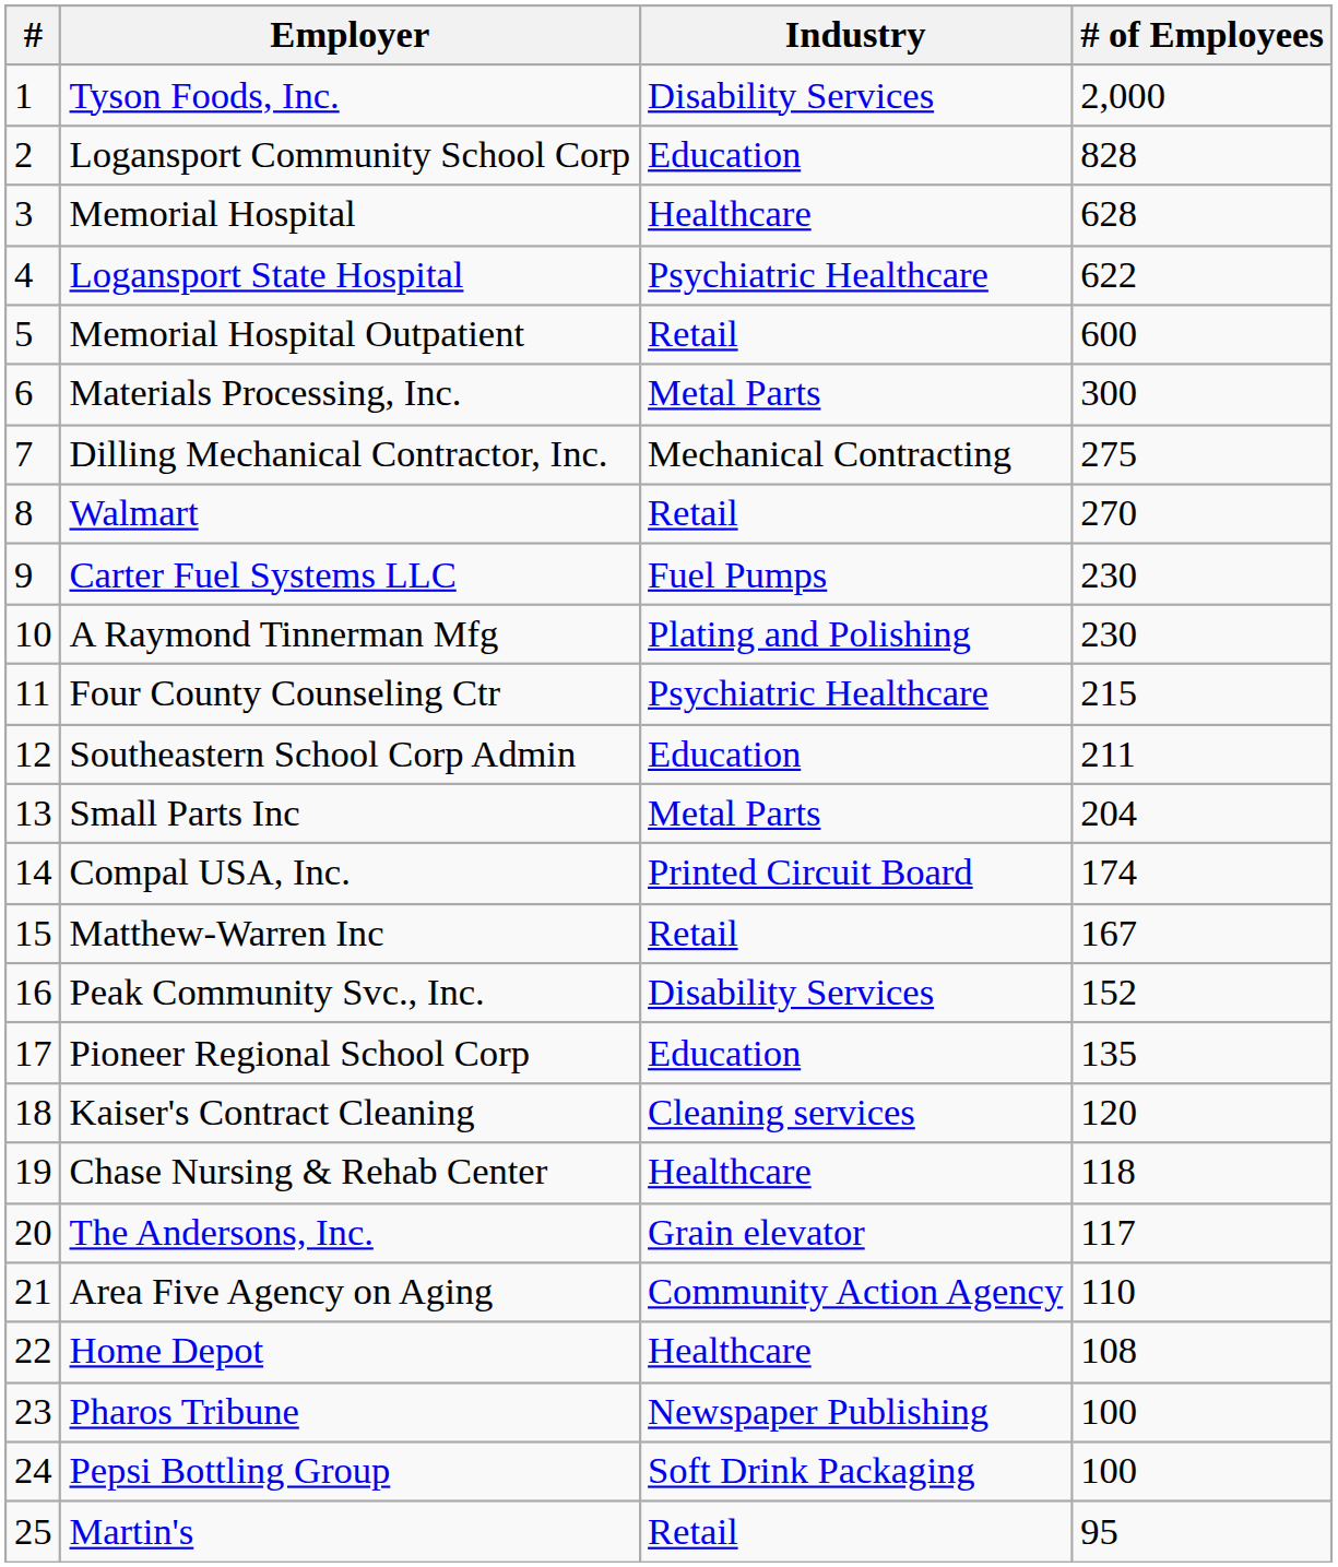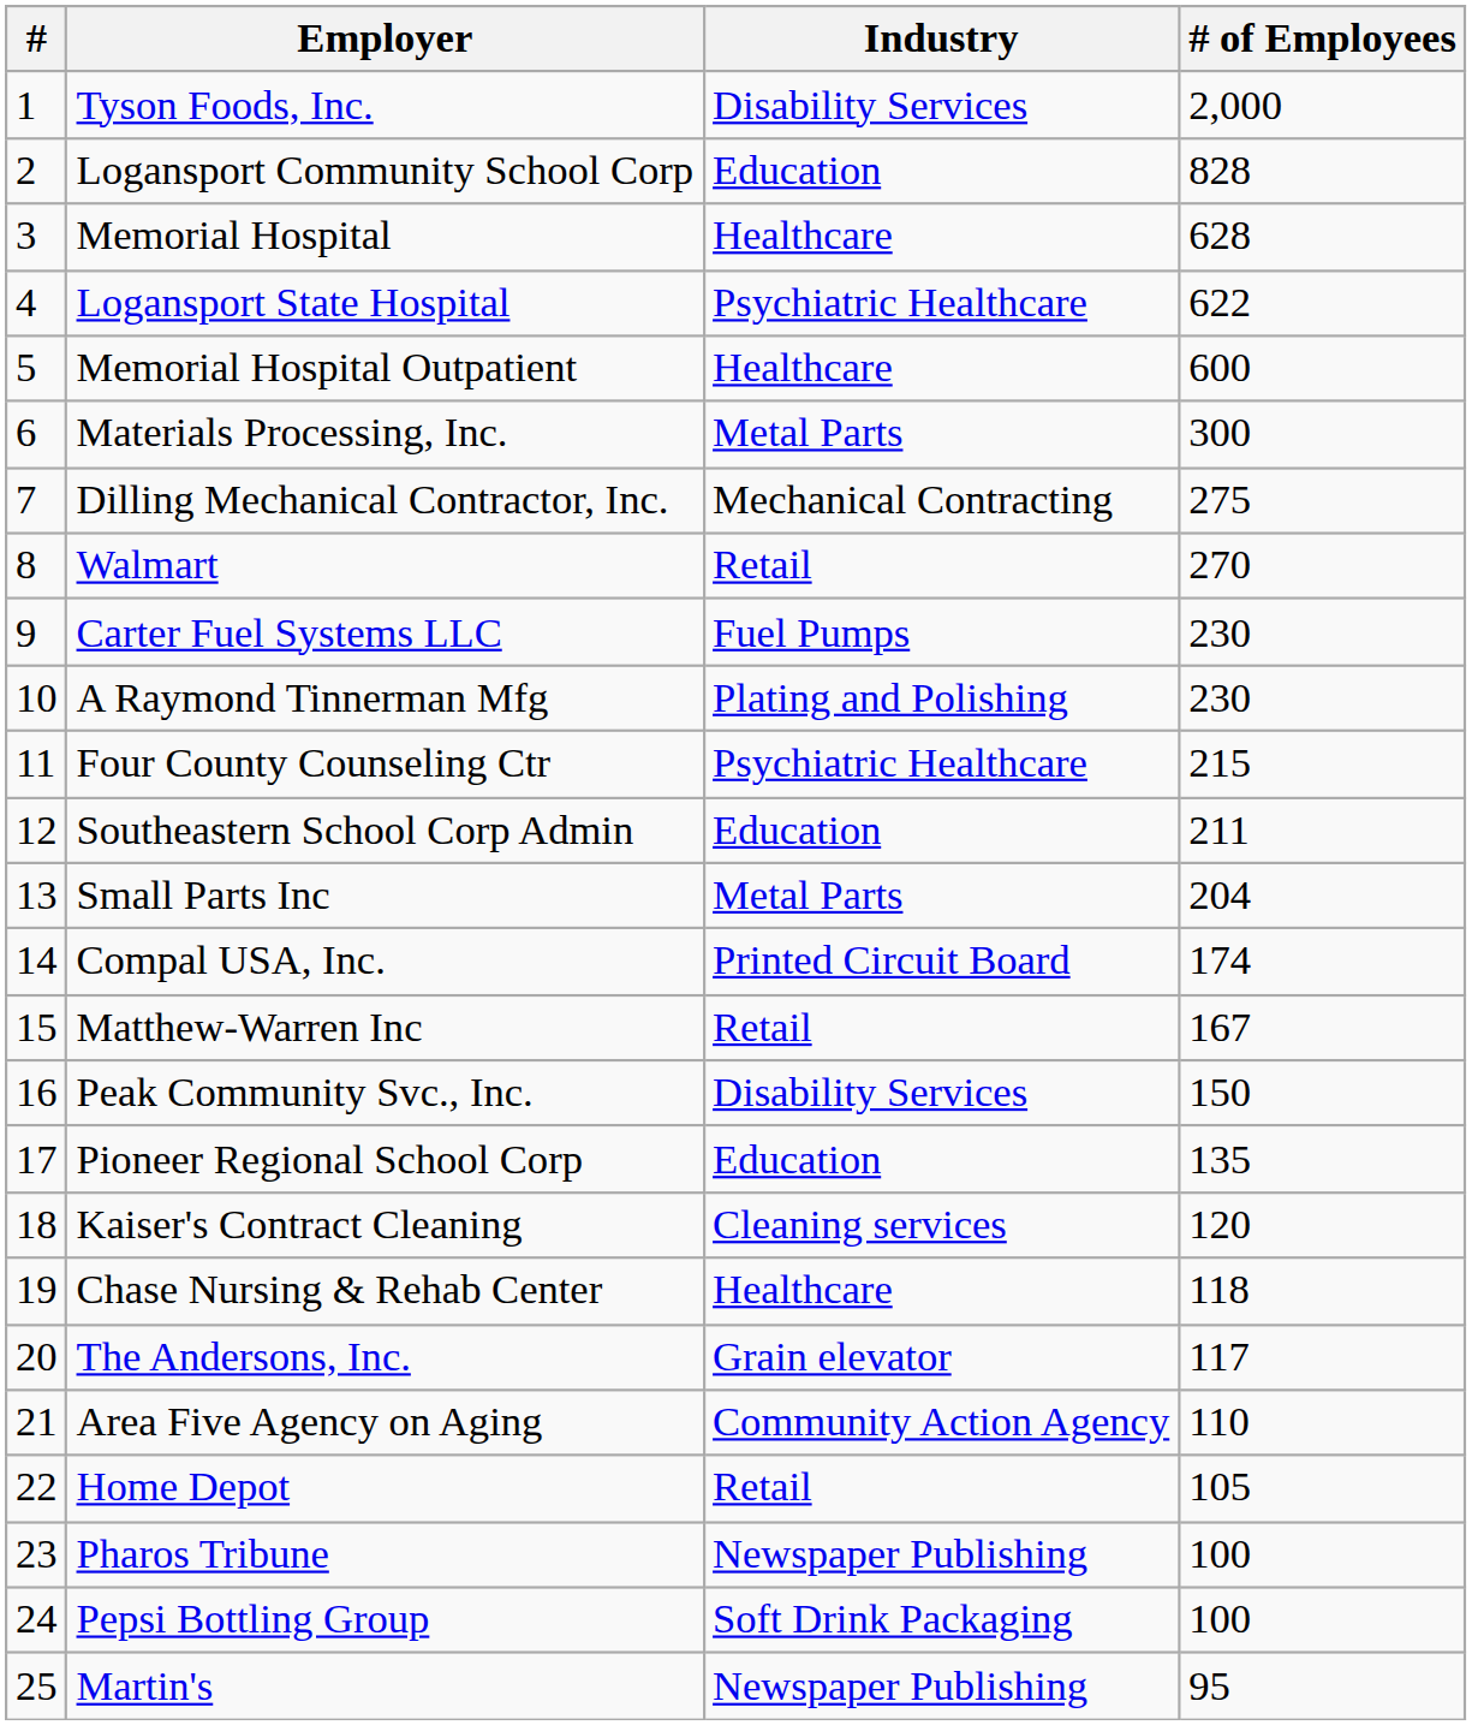 <table class="wikitable" border="1">
 <tr>
 <th>#</th>
 <th>Employer</th>
 <th>Industry</th>
 <th># of Employees</th>
 </tr>
 <tr>
 <td>1</td>
 <td><a href='#'>Tyson Foods, Inc.</a></td>
 <td><a href='#'>Disability Services</a></td>
 <td>2,000</td>
 </tr>
 <tr>
 <td>2</td>
 <td>Logansport Community School Corp</td>
 <td><a href='#'>Education</a></td>
 <td>828</td>
 </tr>
 <tr>
 <td>3</td>
 <td>Memorial Hospital</td>
 <td><a href='#'>Healthcare</a></td>
 <td>628</td>
 </tr>
 <tr>
 <td>4</td>
 <td><a href='#'>Logansport State Hospital</a></td>
 <td><a href='#'>Psychiatric Healthcare</a></td>
 <td>622</td>
 </tr>
 <tr>
 <td>5</td>
 <td>Memorial Hospital Outpatient</td>
-<td><a href='#'>Retail</a></td>
+<td><a href='#'>Healthcare</a></td>
 <td>600</td>
 </tr>
 <tr>
 <td>6</td>
 <td>Materials Processing, Inc.</td>
 <td><a href='#'>Metal Parts</a></td>
 <td>300</td>
 </tr>
 <tr>
 <td>7</td>
 <td>Dilling Mechanical Contractor, Inc.</td>
 <td>Mechanical Contracting</td>
 <td>275</td>
 </tr>
 <tr>
 <td>8</td>
 <td><a href='#'>Walmart</a></td>
 <td><a href='#'>Retail</a></td>
 <td>270</td>
 </tr>
 <tr>
 <td>9</td>
 <td><a href='#'>Carter Fuel Systems LLC</a></td>
 <td><a href='#'>Fuel Pumps</a></td>
 <td>230</td>
 </tr>
 <tr>
 <td>10</td>
 <td>A Raymond Tinnerman Mfg</td>
 <td><a href='#'>Plating and Polishing</a></td>
 <td>230</td>
 </tr>
 <tr>
 <td>11</td>
 <td>Four County Counseling Ctr</td>
 <td><a href='#'>Psychiatric Healthcare</a></td>
 <td>215</td>
 </tr>
 <tr>
 <td>12</td>
 <td>Southeastern School Corp Admin</td>
 <td><a href='#'>Education</a></td>
 <td>211</td>
 </tr>
 <tr>
 <td>13</td>
 <td>Small Parts Inc</td>
 <td><a href='#'>Metal Parts</a></td>
 <td>204</td>
 </tr>
 <tr>
 <td>14</td>
 <td>Compal USA, Inc.</td>
 <td><a href='#'>Printed Circuit Board</a></td>
 <td>174</td>
 </tr>
 <tr>
 <td>15</td>
 <td>Matthew-Warren Inc</td>
 <td><a href='#'>Retail</a></td>
 <td>167</td>
 </tr>
 <tr>
 <td>16</td>
 <td>Peak Community Svc., Inc.</td>
 <td><a href='#'>Disability Services</a></td>
-<td>152</td>
+<td>150</td>
 </tr>
 <tr>
 <td>17</td>
 <td>Pioneer Regional School Corp</td>
 <td><a href='#'>Education</a></td>
 <td>135</td>
 </tr>
 <tr>
 <td>18</td>
 <td>Kaiser's Contract Cleaning</td>
 <td><a href='#'>Cleaning services</a></td>
 <td>120</td>
 </tr>
 <tr>
 <td>19</td>
 <td>Chase Nursing & Rehab Center</td>
 <td><a href='#'>Healthcare</a></td>
 <td>118</td>
 </tr>
 <tr>
 <td>20</td>
 <td><a href='#'>The Andersons, Inc.</a></td>
 <td><a href='#'>Grain elevator</a></td>
 <td>117</td>
 </tr>
 <tr>
 <td>21</td>
 <td>Area Five Agency on Aging</td>
 <td><a href='#'>Community Action Agency</a></td>
 <td>110</td>
 </tr>
 <tr>
 <td>22</td>
 <td><a href='#'>Home Depot</a></td>
-<td><a href='#'>Healthcare</a></td>
-<td>108</td>
+<td><a href='#'>Retail</a></td>
+<td>105</td>
 </tr>
 <tr>
 <td>23</td>
 <td><a href='#'>Pharos Tribune</a></td>
 <td><a href='#'>Newspaper Publishing</a></td>
 <td>100</td>
 </tr>
 <tr>
 <td>24</td>
 <td><a href='#'>Pepsi Bottling Group</a></td>
 <td><a href='#'>Soft Drink Packaging</a></td>
 <td>100</td>
 </tr>
 <tr>
 <td>25</td>
 <td><a href='#'>Martin's</a></td>
-<td><a href='#'>Retail</a></td>
+<td><a href='#'>Newspaper Publishing</a></td>
 <td>95</td>
 </tr>
 </table>
